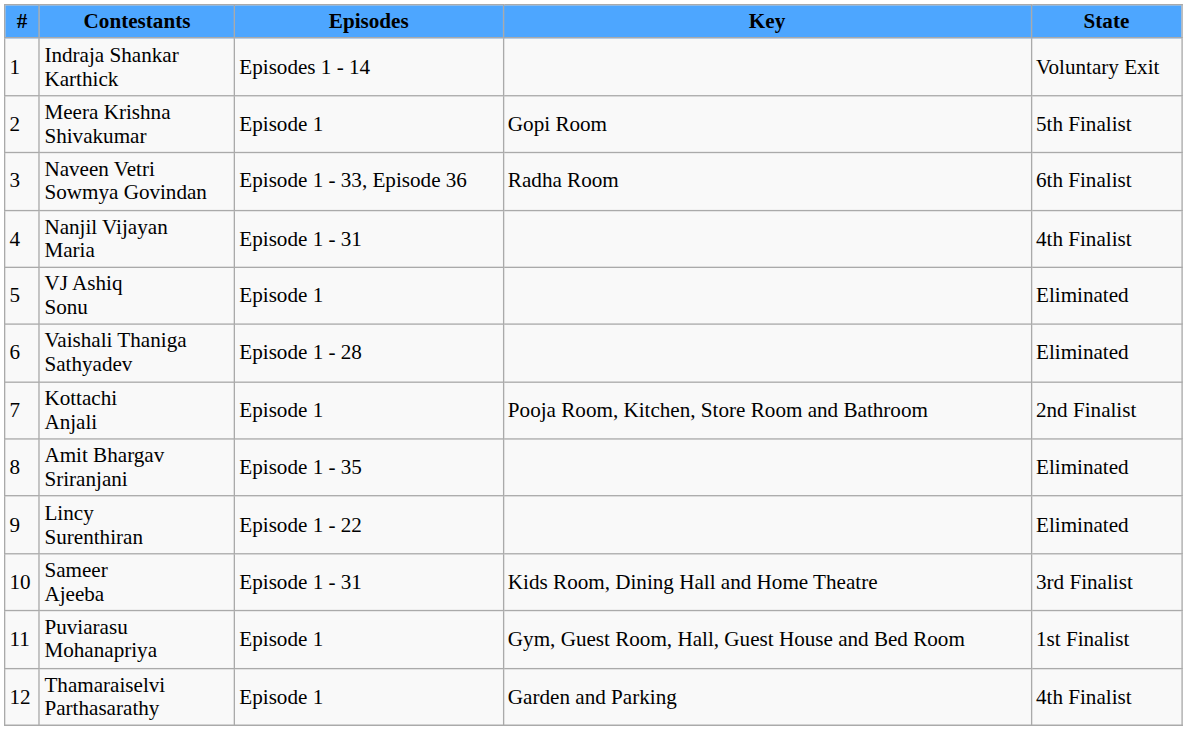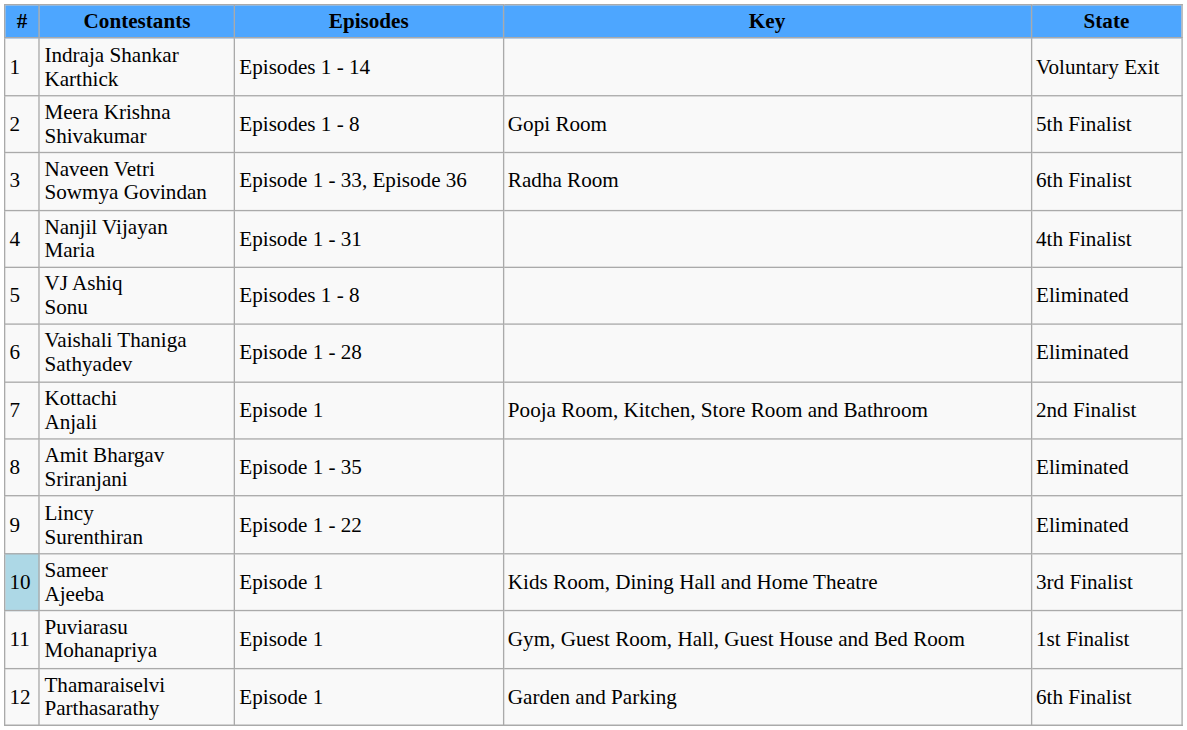 <table class="wikitable" width="45%">
 <tr>
 <th scope="col" style ="background: #4da6ff;"style="background: maroon ;color:white">#</th>
 <th scope="col" style ="background: #4da6ff;"style="background: maroon ;color:white">Contestants</th>
 <th scope="col" style ="background: #4da6ff;"style="background: maroon ;color:white">Episodes</th>
 <th scope="col" style ="background: #4da6ff;"style="background: maroon ;color:white">Key</th>
 <th scope="col" style ="background: #4da6ff;"style="background: maroon ;color:white">State</th>
 </tr>
 <tr>
 <td>1</td>
 <td>Indraja Shankar<br>Karthick</td>
 <td>Episodes 1 - 14</td>
 <td></td>
 <td>Voluntary Exit</td>
 </tr>
 <tr>
 <td>2</td>
 <td>Meera Krishna<br>Shivakumar</td>
-<td>Episode 1</td>
+<td>Episodes 1 - 8</td>
 <td>Gopi Room</td>
 <td>5th Finalist</td>
 </tr>
 <tr>
 <td>3</td>
 <td>Naveen Vetri<br>Sowmya Govindan</td>
 <td>Episode 1 - 33, Episode 36</td>
 <td>Radha Room</td>
 <td>6th Finalist</td>
 </tr>
 <tr>
 <td>4</td>
 <td>Nanjil Vijayan<br>Maria</td>
 <td>Episode 1 - 31</td>
 <td></td>
 <td>4th Finalist</td>
 </tr>
 <tr>
 <td>5</td>
 <td>VJ Ashiq<br>Sonu</td>
-<td>Episode 1</td>
+<td>Episodes 1 - 8</td>
 <td></td>
 <td>Eliminated</td>
 </tr>
 <tr>
 <td>6</td>
 <td>Vaishali Thaniga<br>Sathyadev</td>
 <td>Episode 1 - 28</td>
 <td></td>
 <td>Eliminated</td>
 </tr>
 <tr>
 <td>7</td>
 <td>Kottachi<br>Anjali</td>
 <td>Episode 1</td>
 <td>Pooja Room, Kitchen, Store Room and Bathroom</td>
 <td>2nd Finalist</td>
 </tr>
 <tr>
 <td>8</td>
 <td>Amit Bhargav<br>Sriranjani</td>
 <td>Episode 1 - 35</td>
 <td></td>
 <td>Eliminated</td>
 </tr>
 <tr>
 <td>9</td>
 <td>Lincy<br>Surenthiran</td>
 <td>Episode 1 - 22</td>
 <td></td>
 <td>Eliminated</td>
 </tr>
 <tr>
-<td>10</td>
+<td style="background: lightblue;">10</td>
 <td>Sameer<br>Ajeeba</td>
-<td>Episode 1 - 31</td>
+<td>Episode 1</td>
 <td>Kids Room, Dining Hall and Home Theatre</td>
 <td>3rd Finalist</td>
 </tr>
 <tr>
 <td>11</td>
 <td>Puviarasu<br>Mohanapriya</td>
 <td>Episode 1</td>
 <td>Gym, Guest Room, Hall, Guest House and Bed Room</td>
 <td>1st Finalist</td>
 </tr>
 <tr>
 <td>12</td>
 <td>Thamaraiselvi<br>Parthasarathy</td>
 <td>Episode 1</td>
 <td>Garden and Parking</td>
-<td>4th Finalist</td>
+<td>6th Finalist</td>
 </tr>
 <tr>
 </tr>
 </table>
